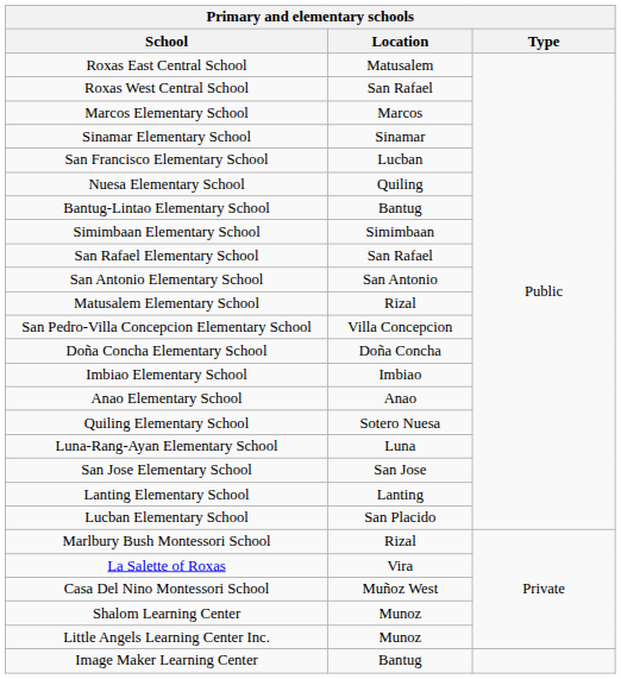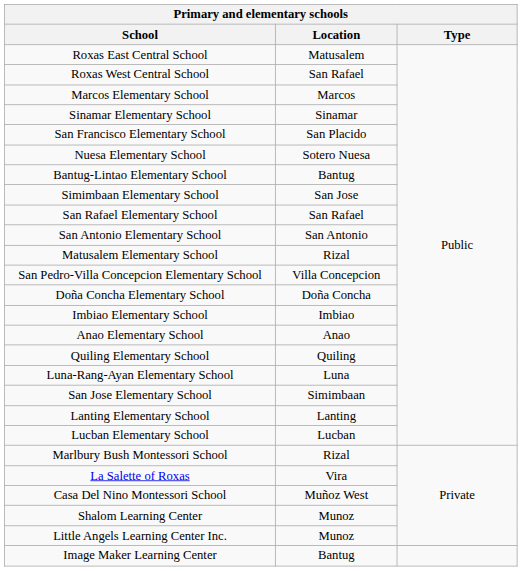 <table class="wikitable collapsible collapsed" style="width:650px; text-align:center">
 <tr>
 <th colspan=3>Primary and elementary schools</th>
 </tr>
 <tr>
 <th style="width:350px;">School</th>
 <th style="width:150px;">Location</th>
 <th style="width:150px;">Type</th>
 </tr>
 <tr>
 <td>Roxas East Central School</td>
 <td>Matusalem</td>
 <td rowspan=20>Public</td>
 </tr>
 <tr>
 <td>Roxas West Central School</td>
 <td>San Rafael</td>
 </tr>
 <tr>
 <td>Marcos Elementary School</td>
 <td>Marcos</td>
 </tr>
 <tr>
 <td>Sinamar Elementary School</td>
 <td>Sinamar</td>
 </tr>
 <tr>
 <td>San Francisco Elementary School</td>
-<td>Lucban</td>
+<td>San Placido</td>
 </tr>
 <tr>
 <td>Nuesa Elementary School</td>
-<td>Quiling</td>
+<td>Sotero Nuesa</td>
 </tr>
 <tr>
 <td>Bantug-Lintao Elementary School</td>
 <td>Bantug</td>
 </tr>
 <tr>
 <td>Simimbaan Elementary School</td>
-<td>Simimbaan</td>
+<td>San Jose</td>
 </tr>
 <tr>
 <td>San Rafael Elementary School</td>
 <td>San Rafael</td>
 </tr>
 <tr>
 <td>San Antonio Elementary School</td>
 <td>San Antonio</td>
 </tr>
 <tr>
 <td>Matusalem Elementary School</td>
 <td>Rizal</td>
 </tr>
 <tr>
 <td>San Pedro-Villa Concepcion Elementary School</td>
 <td>Villa Concepcion</td>
 </tr>
 <tr>
 <td>Doña Concha Elementary School</td>
 <td>Doña Concha</td>
 </tr>
 <tr>
 <td>Imbiao Elementary School</td>
 <td>Imbiao</td>
 </tr>
 <tr>
 <td>Anao Elementary School</td>
 <td>Anao</td>
 </tr>
 <tr>
 <td>Quiling Elementary School</td>
-<td>Sotero Nuesa</td>
+<td>Quiling</td>
 </tr>
 <tr>
 <td>Luna-Rang-Ayan Elementary School</td>
 <td>Luna</td>
 </tr>
 <tr>
 <td>San Jose Elementary School</td>
-<td>San Jose</td>
+<td>Simimbaan</td>
 </tr>
 <tr>
 <td>Lanting Elementary School</td>
 <td>Lanting</td>
 </tr>
 <tr>
 <td>Lucban Elementary School</td>
-<td>San Placido</td>
+<td>Lucban</td>
 </tr>
 <tr>
 <td>Marlbury Bush Montessori School</td>
 <td>Rizal</td>
 <td rowspan=5>Private</td>
 </tr>
 <tr>
 <td><a href='#'>La Salette of Roxas</a></td>
 <td>Vira</td>
 </tr>
 <tr>
 <td>Casa Del Nino Montessori School</td>
 <td>Muñoz West</td>
 </tr>
 <tr>
 <td>Shalom Learning Center</td>
 <td>Munoz</td>
 </tr>
 <tr>
 <td>Little Angels Learning Center Inc.</td>
 <td>Munoz</td>
 </tr>
 <tr>
 <td>Image Maker Learning Center</td>
 <td>Bantug</td>
 </tr>
 </table>
